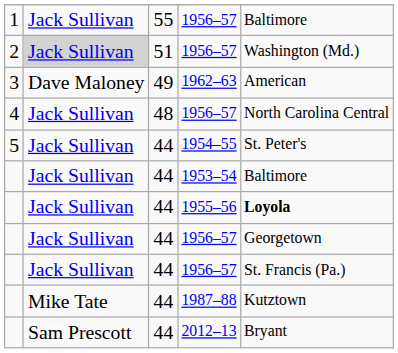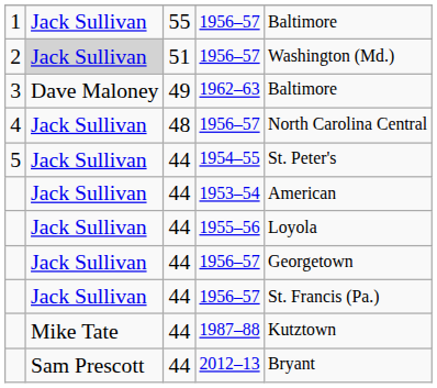 <table class="wikitable">
 <tr>
 </tr>
 <tr>
 <td>1</td>
 <td><a href='#'>Jack Sullivan</a></td>
 <td>55</td>
 <td style="font-size:80%;"><a href='#'>1956–57</a></td>
 <td style="font-size:80%;">Baltimore</td>
 </tr>
 <tr>
 <td>2</td>
 <td style="background: lightgrey;"><a href='#'>Jack Sullivan</a></td>
 <td>51</td>
 <td style="font-size:80%;"><a href='#'>1956–57</a></td>
 <td style="font-size:80%;">Washington (Md.)</td>
 </tr>
 <tr>
 <td>3</td>
 <td>Dave Maloney</td>
 <td>49</td>
 <td style="font-size:80%;"><a href='#'>1962–63</a></td>
-<td style="font-size:80%;">American</td>
+<td style="font-size:80%;">Baltimore</td>
 </tr>
 <tr>
 <td>4</td>
 <td><a href='#'>Jack Sullivan</a></td>
 <td>48</td>
 <td style="font-size:80%;"><a href='#'>1956–57</a></td>
 <td style="font-size:80%;">North Carolina Central</td>
 </tr>
 <tr>
 <td>5</td>
 <td><a href='#'>Jack Sullivan</a></td>
 <td>44</td>
 <td style="font-size:80%;"><a href='#'>1954–55</a></td>
 <td style="font-size:80%;">St. Peter's</td>
 </tr>
 <tr>
 <td></td>
 <td><a href='#'>Jack Sullivan</a></td>
 <td>44</td>
 <td style="font-size:80%;"><a href='#'>1953–54</a></td>
-<td style="font-size:80%;">Baltimore</td>
+<td style="font-size:80%;">American</td>
 </tr>
 <tr>
 <td></td>
 <td><a href='#'>Jack Sullivan</a></td>
 <td>44</td>
 <td style="font-size:80%;"><a href='#'>1955–56</a></td>
-<td style="font-size:80%;"><strong>Loyola</strong></td>
+<td style="font-size:80%;">Loyola</td>
 </tr>
 <tr>
 <td></td>
 <td><a href='#'>Jack Sullivan</a></td>
 <td>44</td>
 <td style="font-size:80%;"><a href='#'>1956–57</a></td>
 <td style="font-size:80%;">Georgetown</td>
 </tr>
 <tr>
 <td></td>
 <td><a href='#'>Jack Sullivan</a></td>
 <td>44</td>
 <td style="font-size:80%;"><a href='#'>1956–57</a></td>
 <td style="font-size:80%;">St. Francis (Pa.)</td>
 </tr>
 <tr>
 <td></td>
 <td>Mike Tate</td>
 <td>44</td>
 <td style="font-size:80%;"><a href='#'>1987–88</a></td>
 <td style="font-size:80%;">Kutztown</td>
 </tr>
 <tr>
 <td></td>
 <td>Sam Prescott</td>
 <td>44</td>
 <td style="font-size:80%;"><a href='#'>2012–13</a></td>
 <td style="font-size:80%;">Bryant</td>
 </tr>
 </table>
